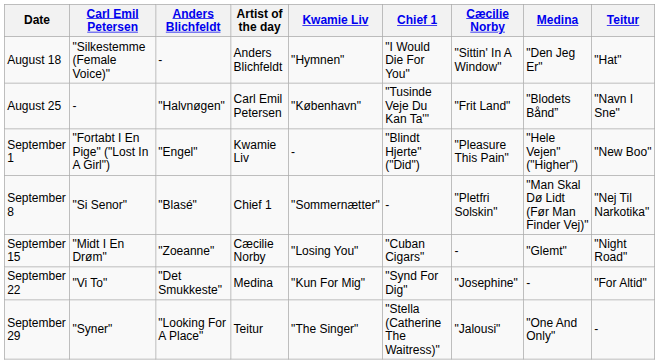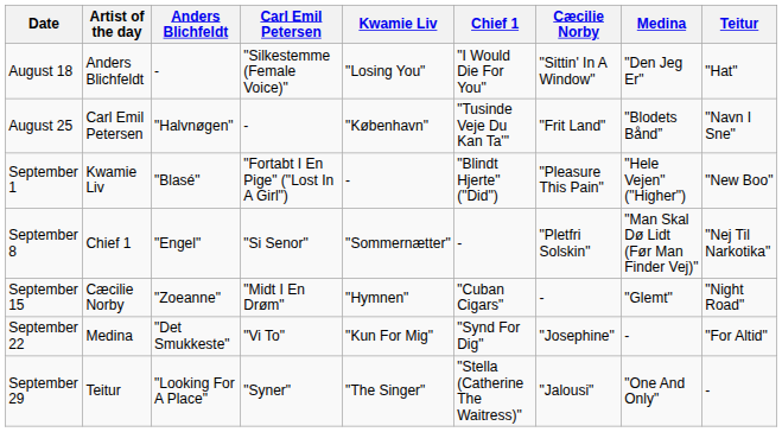 <table class="wikitable">
 <tr>
 <th>Date</th>
+<th>Artist of the day</th>
+<th><a href='#'>Anders Blichfeldt</a></th>
 <th><a href='#'>Carl Emil Petersen</a></th>
-<th><a href='#'>Anders Blichfeldt</a></th>
-<th>Artist of the day</th>
 <th><a href='#'>Kwamie Liv</a></th>
 <th><a href='#'>Chief 1</a></th>
 <th><a href='#'>Cæcilie Norby</a></th>
 <th><a href='#'>Medina</a></th>
 <th><a href='#'>Teitur</a></th>
 </tr>
 <tr>
 <td>August 18</td>
+<td>Anders Blichfeldt</td>
+<td>-</td>
 <td>"Silkestemme (Female Voice)"</td>
-<td>-</td>
-<td>Anders Blichfeldt</td>
-<td>"Hymnen"</td>
+<td>"Losing You"</td>
 <td>"I Would Die For You"</td>
 <td>"Sittin' In A Window"</td>
 <td>"Den Jeg Er"</td>
 <td>"Hat"</td>
 </tr>
 <tr>
 <td>August 25</td>
+<td>Carl Emil Petersen</td>
+<td>"Halvnøgen"</td>
 <td>-</td>
-<td>"Halvnøgen"</td>
-<td>Carl Emil Petersen</td>
 <td>"København"</td>
 <td>"Tusinde Veje Du Kan Ta'"</td>
 <td>"Frit Land"</td>
 <td>"Blodets Bånd”</td>
 <td>"Navn I Sne"</td>
 </tr>
 <tr>
 <td>September 1</td>
+<td>Kwamie Liv</td>
+<td>"Blasé"</td>
 <td>"Fortabt I En Pige" ("Lost In A Girl")</td>
-<td>"Engel"</td>
-<td>Kwamie Liv</td>
 <td>-</td>
 <td>"Blindt Hjerte" ("Did")</td>
 <td>"Pleasure This Pain"</td>
 <td>"Hele Vejen" ("Higher")</td>
 <td>"New Boo"</td>
 </tr>
 <tr>
 <td>September 8</td>
+<td>Chief 1</td>
+<td>"Engel"</td>
 <td>"Si Senor"</td>
-<td>"Blasé"</td>
-<td>Chief 1</td>
 <td>"Sommernætter"</td>
 <td>-</td>
 <td>"Pletfri Solskin"</td>
 <td>"Man Skal Dø Lidt (Før Man Finder Vej)"</td>
 <td>"Nej Til Narkotika"</td>
 </tr>
 <tr>
 <td>September 15</td>
+<td>Cæcilie Norby</td>
+<td>"Zoeanne"</td>
 <td>"Midt I En Drøm"</td>
-<td>"Zoeanne"</td>
-<td>Cæcilie Norby</td>
-<td>"Losing You"</td>
+<td>"Hymnen"</td>
 <td>"Cuban Cigars"</td>
 <td>-</td>
 <td>"Glemt"</td>
 <td>"Night Road"</td>
 </tr>
 <tr>
 <td>September 22</td>
+<td>Medina</td>
+<td>"Det Smukkeste"</td>
 <td>"Vi To"</td>
-<td>"Det Smukkeste"</td>
-<td>Medina</td>
 <td>"Kun For Mig"</td>
 <td>"Synd For Dig"</td>
 <td>"Josephine"</td>
 <td>-</td>
 <td>"For Altid"</td>
 </tr>
 <tr>
 <td>September 29</td>
+<td>Teitur</td>
+<td>"Looking For A Place"</td>
 <td>"Syner"</td>
-<td>"Looking For A Place"</td>
-<td>Teitur</td>
 <td>"The Singer"</td>
 <td>"Stella (Catherine The Waitress)"</td>
 <td>"Jalousi"</td>
 <td>"One And Only"</td>
 <td>-</td>
 </tr>
 </table>
